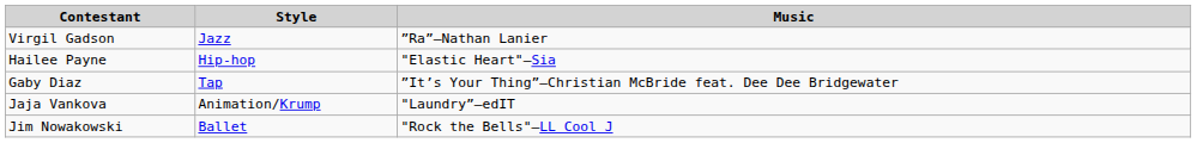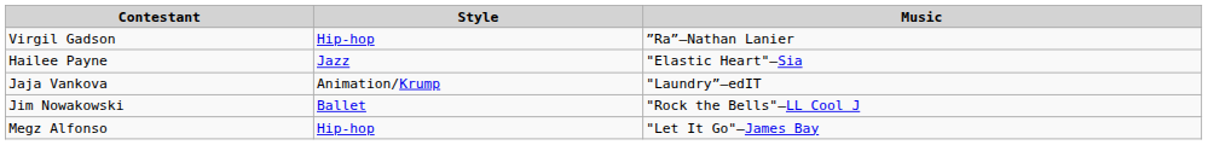 <table class="wikitable" style="width:90%;">
 <tr style="background:lightgrey; text-align:center;">
 <td><strong>Contestant</strong></td>
 <td><strong>Style</strong></td>
 <td><strong>Music</strong></td>
 </tr>
 <tr>
 <td>Virgil Gadson</td>
-<td><a href='#'>Jazz</a></td>
+<td><a href='#'>Hip-hop</a></td>
 <td>”Ra”—Nathan Lanier</td>
 </tr>
 <tr>
 <td>Hailee Payne</td>
-<td><a href='#'>Hip-hop</a></td>
+<td><a href='#'>Jazz</a></td>
 <td>"Elastic Heart"—<a href='#'>Sia</a></td>
-</tr>
-<tr>
-<td>Gaby Diaz</td>
-<td><a href='#'>Tap</a></td>
-<td>”It’s Your Thing”—Christian McBride feat. Dee Dee Bridgewater</td>
 </tr>
 <tr>
 <td>Jaja Vankova</td>
 <td>Animation/<a href='#'>Krump</a></td>
 <td>"Laundry”—edIT</td>
 </tr>
 <tr>
 <td>Jim Nowakowski</td>
 <td><a href='#'>Ballet</a></td>
 <td>"Rock the Bells"—<a href='#'>LL Cool J</a></td>
 </tr>
+<tr>
+<td>Megz Alfonso</td>
+<td><a href='#'>Hip-hop</a></td>
+<td>"Let It Go"—<a href='#'>James Bay</a></td>
+</tr>
 </table>
